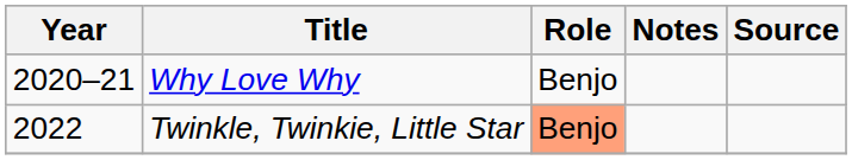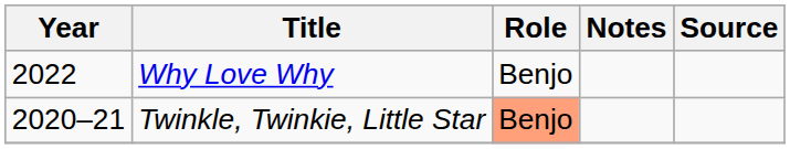 <table class="wikitable sortable" >
 <tr>
 <th>Year</th>
 <th>Title</th>
 <th>Role</th>
 <th class="unsortable">Notes </th>
 <th class="unsortable">Source </th>
 </tr>
 <tr>
-<td>2020–21</td>
+<td>2022</td>
 <td><em><a href='#'>Why Love Why</a></em></td>
 <td>Benjo</td>
 <td></td>
 <td></td>
 </tr>
 <tr>
-<td>2022</td>
+<td>2020–21</td>
 <td><em>Twinkle, Twinkie, Little Star</em></td>
 <td style="background: lightsalmon;">Benjo</td>
 <td></td>
 <td></td>
 </tr>
 <tr>
 </tr>
 </table>
